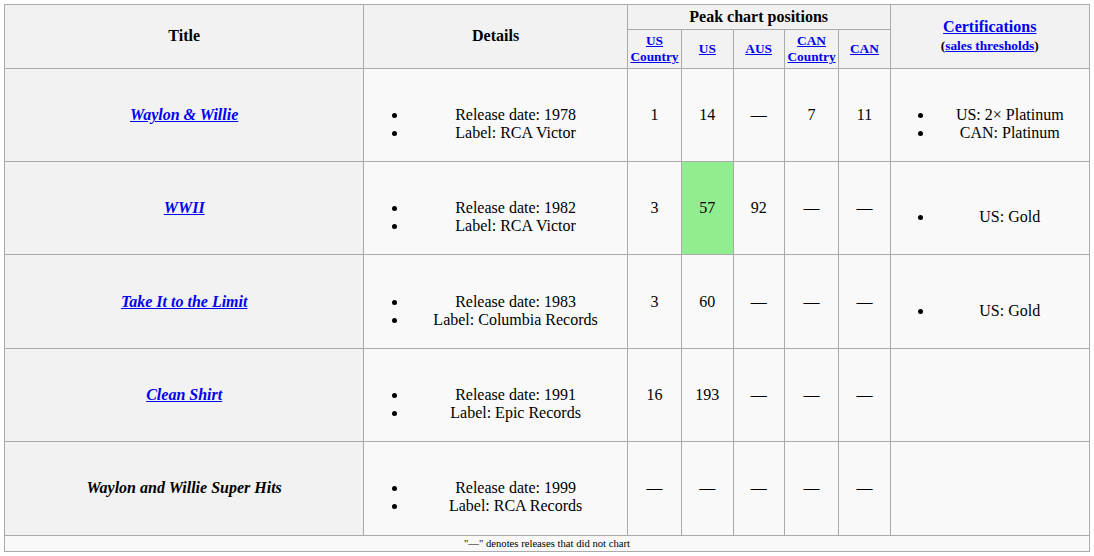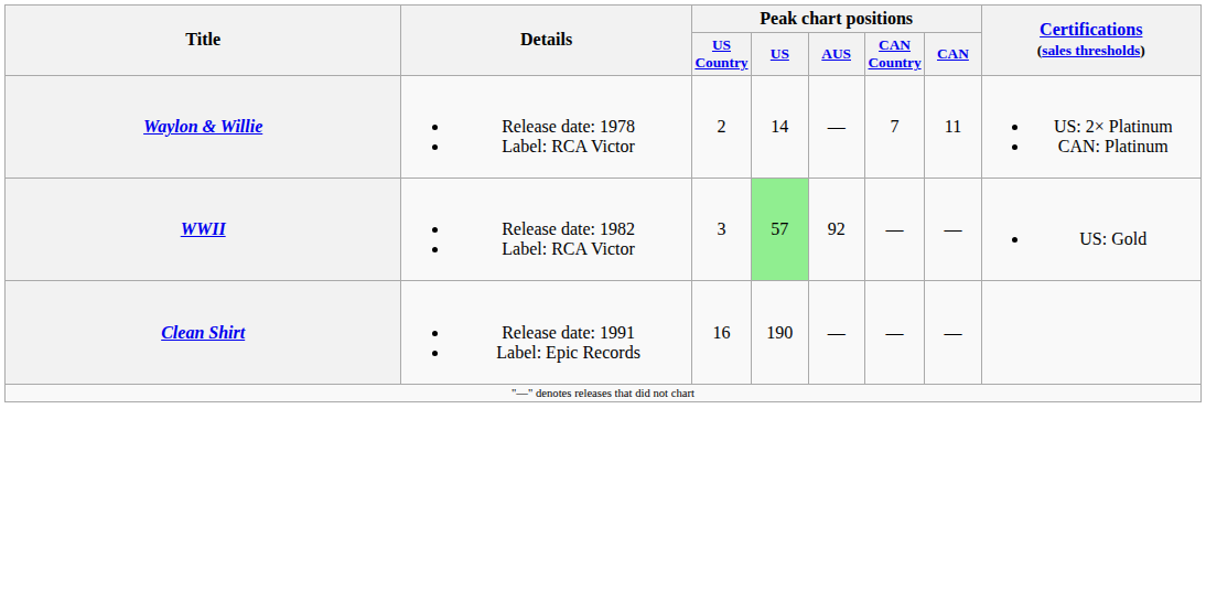 <table class="wikitable plainrowheaders" style="text-align:center;">
 <tr>
 <th rowspan="2" style="width:22em;">Title</th>
 <th rowspan="2" style="width:16em;">Details</th>
 <th colspan="5">Peak chart positions</th>
 <th rowspan="2" style="width:12em;"><a href='#'>Certifications</a><br><small>(<a href='#'>sales thresholds</a>)</small></th>
 </tr>
 <tr style="font-size:smaller;">
 <th width="45"><a href='#'>US Country</a></th>
 <th width="45"><a href='#'>US</a></th>
 <th width="45"><a href='#'>AUS</a></th>
 <th width="45"><a href='#'>CAN Country</a></th>
 <th width="45"><a href='#'>CAN</a></th>
 </tr>
 <tr>
 <th scope="row"><em><a href='#'>Waylon & Willie</a></em></th>
 <td><br><ul><li>Release date: 1978</li><li>Label: RCA Victor</li></ul></td>
-<td>1</td>
+<td>2</td>
 <td>14</td>
 <td>—</td>
 <td>7</td>
 <td>11</td>
 <td><br><ul><li>US: 2× Platinum</li><li>CAN: Platinum</li></ul></td>
 </tr>
 <tr>
 <th scope="row"><em><a href='#'>WWII</a></em></th>
 <td><br><ul><li>Release date: 1982</li><li>Label: RCA Victor</li></ul></td>
 <td>3</td>
 <td style="background: lightgreen;">57</td>
 <td>92</td>
 <td>—</td>
 <td>—</td>
 <td><br><ul><li>US: Gold</li></ul></td>
 </tr>
 <tr>
-<th scope="row"><em><a href='#'>Take It to the Limit</a></em></th>
-<td><br><ul><li>Release date: 1983</li><li>Label: Columbia Records</li></ul></td>
-<td>3</td>
-<td>60</td>
-<td>—</td>
-<td>—</td>
-<td>—</td>
-<td><br><ul><li>US: Gold</li></ul></td>
-</tr>
-<tr>
 <th scope="row"><em><a href='#'>Clean Shirt</a></em></th>
 <td><br><ul><li>Release date: 1991</li><li>Label: Epic Records</li></ul></td>
 <td>16</td>
-<td>193</td>
-<td>—</td>
-<td>—</td>
-<td>—</td>
-<td></td>
-</tr>
-<tr>
-<th scope="row"><em>Waylon and Willie Super Hits</em></th>
-<td><br><ul><li>Release date: 1999</li><li>Label: RCA Records</li></ul></td>
-<td>—</td>
-<td>—</td>
+<td>190</td>
 <td>—</td>
 <td>—</td>
 <td>—</td>
 <td></td>
 </tr>
 <tr>
 <td colspan="8" style="font-size:8pt">"—" denotes releases that did not chart</td>
 </tr>
 <tr>
 </tr>
 </table>
